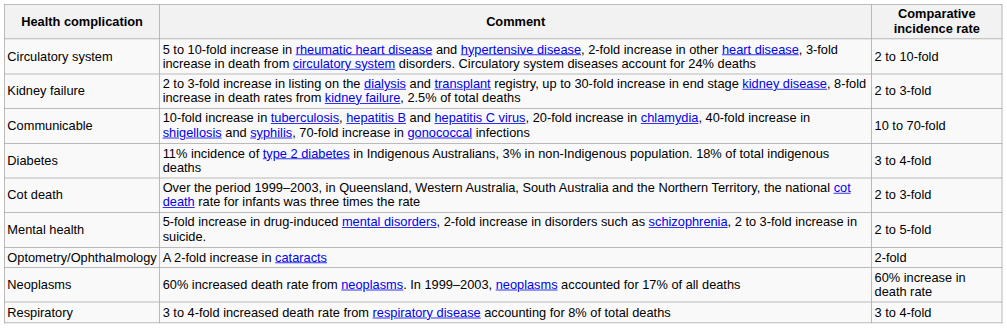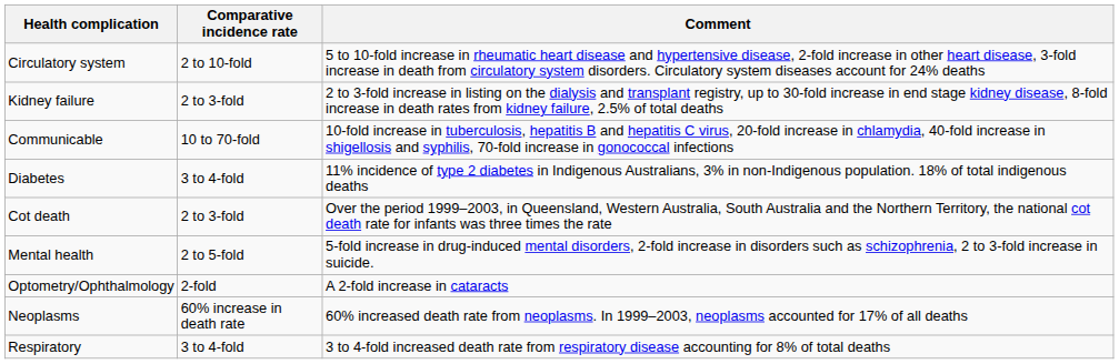 <table class="wikitable">
 <tr>
 <th>Health complication</th>
+<th>Comparative incidence rate</th>
 <th>Comment</th>
-<th>Comparative incidence rate</th>
 </tr>
 <tr>
 <td>Circulatory system</td>
+<td>2 to 10-fold</td>
 <td>5 to 10-fold increase in <a href='#'>rheumatic heart disease</a> and <a href='#'>hypertensive disease</a>, 2-fold increase in other <a href='#'>heart disease</a>, 3-fold increase in death from <a href='#'>circulatory system</a> disorders. Circulatory system diseases account for 24% deaths</td>
-<td>2 to 10-fold</td>
 </tr>
 <tr>
 <td>Kidney failure</td>
+<td>2 to 3-fold</td>
 <td>2 to 3-fold increase in listing on the <a href='#'>dialysis</a> and <a href='#'>transplant</a> registry, up to 30-fold increase in end stage <a href='#'>kidney disease</a>, 8-fold increase in death rates from <a href='#'>kidney failure</a>, 2.5% of total deaths</td>
-<td>2 to 3-fold</td>
 </tr>
 <tr>
 <td>Communicable</td>
+<td>10 to 70-fold</td>
 <td>10-fold increase in <a href='#'>tuberculosis</a>, <a href='#'>hepatitis B</a> and <a href='#'>hepatitis C virus</a>, 20-fold increase in <a href='#'>chlamydia</a>, 40-fold increase in <a href='#'>shigellosis</a> and <a href='#'>syphilis</a>, 70-fold increase in <a href='#'>gonococcal</a> infections</td>
-<td>10 to 70-fold</td>
 </tr>
 <tr>
 <td>Diabetes</td>
+<td>3 to 4-fold</td>
 <td>11% incidence of <a href='#'>type 2 diabetes</a> in Indigenous Australians, 3% in non-Indigenous population. 18% of total indigenous deaths</td>
-<td>3 to 4-fold</td>
 </tr>
 <tr>
 <td>Cot death</td>
+<td>2 to 3-fold</td>
 <td>Over the period 1999–2003, in Queensland, Western Australia, South Australia and the Northern Territory, the national <a href='#'>cot death</a> rate for infants was three times the rate</td>
-<td>2 to 3-fold</td>
 </tr>
 <tr>
 <td>Mental health</td>
+<td>2 to 5-fold</td>
 <td>5-fold increase in drug-induced <a href='#'>mental disorders</a>, 2-fold increase in disorders such as <a href='#'>schizophrenia</a>, 2 to 3-fold increase in suicide.</td>
-<td>2 to 5-fold</td>
 </tr>
 <tr>
 <td>Optometry/Ophthalmology</td>
+<td>2-fold</td>
 <td>A 2-fold increase in <a href='#'>cataracts</a></td>
-<td>2-fold</td>
 </tr>
 <tr>
 <td>Neoplasms</td>
+<td>60% increase in death rate</td>
 <td>60% increased death rate from <a href='#'>neoplasms</a>. In 1999–2003, <a href='#'>neoplasms</a> accounted for 17% of all deaths</td>
-<td>60% increase in death rate</td>
 </tr>
 <tr>
 <td>Respiratory</td>
+<td>3 to 4-fold</td>
 <td>3 to 4-fold increased death rate from <a href='#'>respiratory disease</a> accounting for 8% of total deaths</td>
-<td>3 to 4-fold</td>
 </tr>
 </table>
